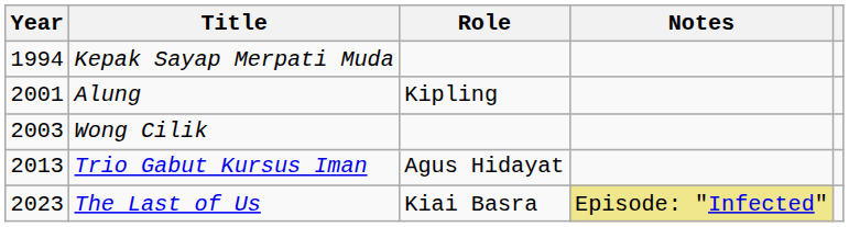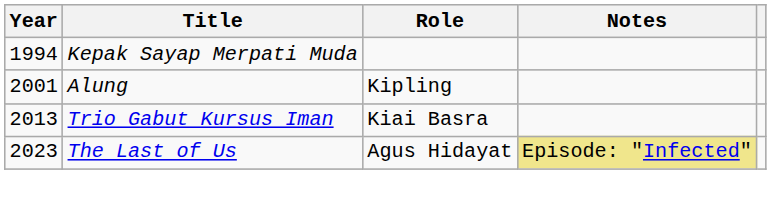 <table class="wikitable">
 <tr>
 <th>Year</th>
 <th>Title</th>
 <th>Role</th>
 <th>Notes</th>
 <th scope="col" class="unsortable"></th>
 </tr>
 <tr>
 <td>1994</td>
 <td><em>Kepak Sayap Merpati Muda</em></td>
 <td></td>
 <td></td>
 <td></td>
 </tr>
 <tr>
 <td>2001</td>
 <td><em>Alung</em></td>
 <td>Kipling</td>
 <td></td>
 <td></td>
 </tr>
 <tr>
-<td>2003</td>
-<td><em>Wong Cilik</em></td>
-<td></td>
-<td></td>
-<td></td>
-</tr>
-<tr>
 <td>2013</td>
 <td><em><a href='#'>Trio Gabut Kursus Iman</a></em></td>
-<td>Agus Hidayat</td>
+<td>Kiai Basra</td>
 <td></td>
 <td></td>
 </tr>
 <tr>
 <td>2023</td>
 <td><em><a href='#'>The Last of Us</a></em></td>
-<td>Kiai Basra</td>
+<td>Agus Hidayat</td>
 <td style="background: khaki;">Episode: "<a href='#'>Infected</a>"</td>
 <td></td>
 </tr>
 </table>
